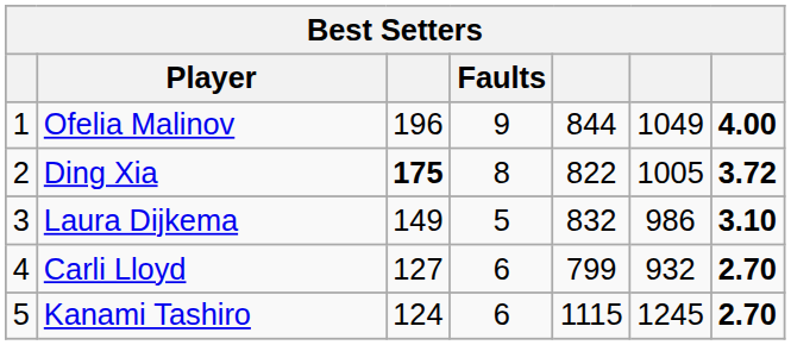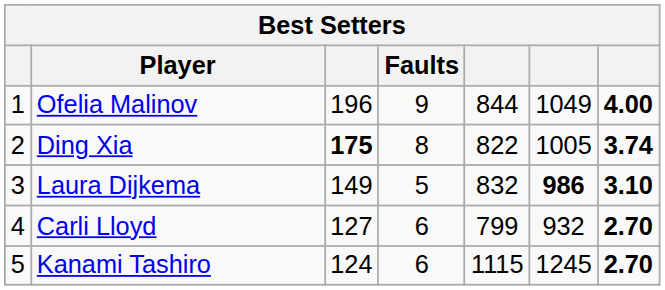 <table class="wikitable sortable" style=font-size:90%>
 <tr>
 <th colspan=7>Best Setters</th>
 </tr>
 <tr>
 <th></th>
 <th width=160>Player</th>
 <th width=20></th>
 <th width=20>Faults</th>
 <th width=20></th>
 <th width=20></th>
 <th width=20></th>
 </tr>
 <tr>
 <td align=center>1</td>
 <td> <a href='#'>Ofelia Malinov</a></td>
 <td align=center>196</td>
 <td align=center>9</td>
 <td align=center>844</td>
 <td align=center>1049</td>
 <td align=center><strong>4.00</strong></td>
 </tr>
 <tr>
 <td align=center>2</td>
 <td> <a href='#'>Ding Xia</a></td>
 <td align=center><strong>175</strong></td>
 <td align=center>8</td>
 <td align=center>822</td>
 <td align=center>1005</td>
-<td align=center><strong>3.72</strong></td>
+<td align=center><strong>3.74</strong></td>
 </tr>
 <tr>
 <td align=center>3</td>
 <td> <a href='#'>Laura Dijkema</a></td>
 <td align=center>149</td>
 <td align=center>5</td>
 <td align=center>832</td>
-<td align=center>986</td>
+<td align=center><strong>986</strong></td>
 <td align=center><strong>3.10</strong></td>
 </tr>
 <tr>
 <td align=center>4</td>
 <td> <a href='#'>Carli Lloyd</a></td>
 <td align=center>127</td>
 <td align=center>6</td>
 <td align=center>799</td>
 <td align=center>932</td>
 <td align=center><strong>2.70</strong></td>
 </tr>
 <tr>
 <td align=center>5</td>
 <td> <a href='#'>Kanami Tashiro</a></td>
 <td align=center>124</td>
 <td align=center>6</td>
 <td align=center>1115</td>
 <td align=center>1245</td>
 <td align=center><strong>2.70</strong></td>
 </tr>
 </table>
